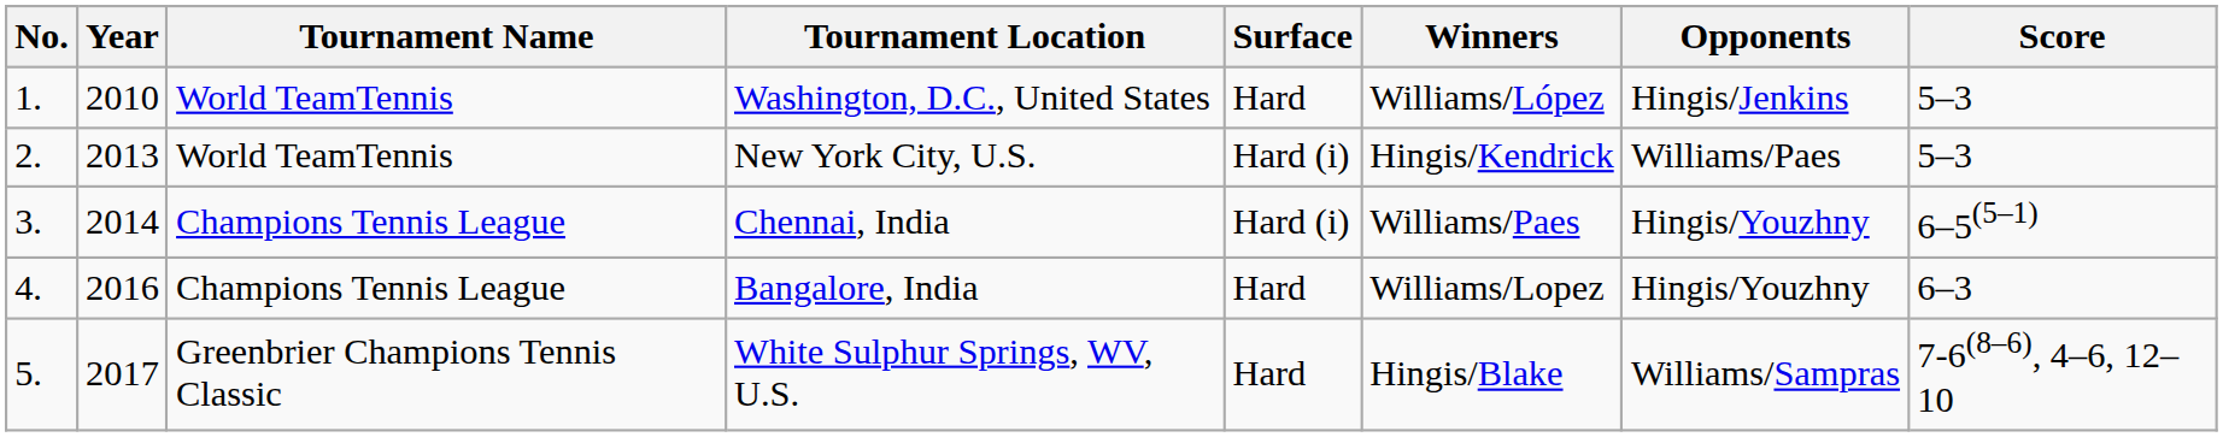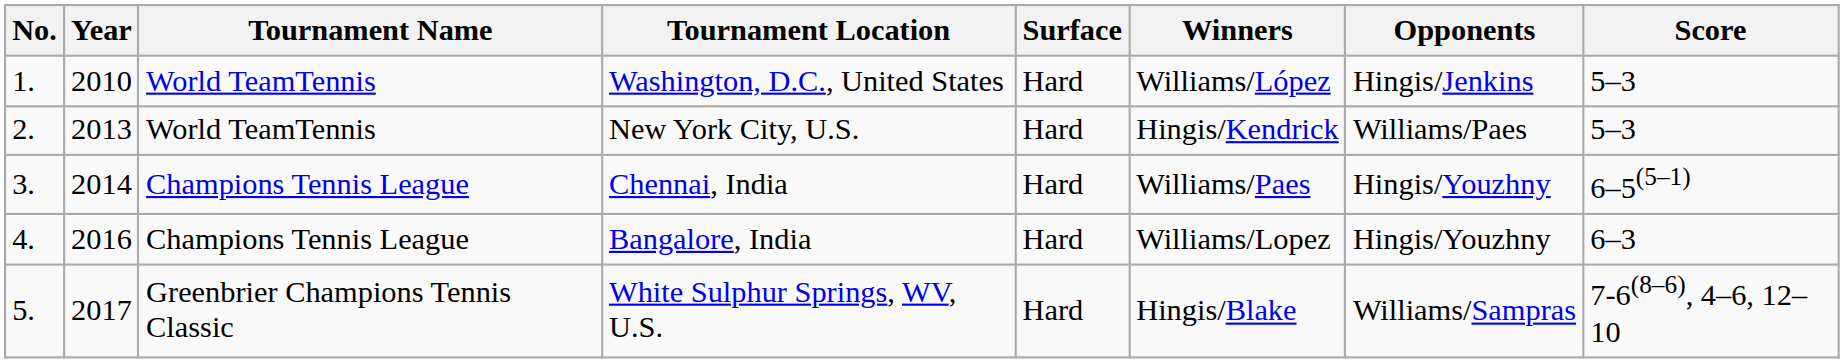 <table class="sortable wikitable" style="font-size:90%;">
 <tr style="background:#eee;">
 <th>No.</th>
 <th>Year</th>
 <th>Tournament Name</th>
 <th>Tournament Location</th>
 <th>Surface</th>
 <th>Winners</th>
 <th>Opponents</th>
 <th>Score</th>
 </tr>
 <tr>
 <td>1.</td>
 <td>2010</td>
 <td><a href='#'>World TeamTennis</a></td>
 <td><a href='#'>Washington, D.C.</a>, United States</td>
 <td>Hard</td>
 <td>Williams/<a href='#'>López</a></td>
 <td>Hingis/<a href='#'>Jenkins</a></td>
 <td>5–3</td>
 </tr>
 <tr>
 <td>2.</td>
 <td>2013</td>
 <td>World TeamTennis</td>
 <td>New York City, U.S.</td>
-<td>Hard (i)</td>
+<td>Hard</td>
 <td>Hingis/<a href='#'>Kendrick</a></td>
 <td>Williams/Paes</td>
 <td>5–3</td>
 </tr>
 <tr>
 <td>3.</td>
 <td>2014</td>
 <td><a href='#'>Champions Tennis League</a></td>
 <td><a href='#'>Chennai</a>, India</td>
-<td>Hard (i)</td>
+<td>Hard</td>
 <td>Williams/<a href='#'>Paes</a></td>
 <td>Hingis/<a href='#'>Youzhny</a></td>
 <td>6–5<sup>(5–1)</sup></td>
 </tr>
 <tr>
 <td>4.</td>
 <td>2016</td>
 <td>Champions Tennis League</td>
 <td><a href='#'>Bangalore</a>, India</td>
 <td>Hard</td>
 <td>Williams/Lopez</td>
 <td>Hingis/Youzhny</td>
 <td>6–3</td>
 </tr>
 <tr>
 <td>5.</td>
 <td>2017</td>
 <td>Greenbrier Champions Tennis Classic</td>
 <td><a href='#'>White Sulphur Springs</a>, <a href='#'>WV</a>, U.S.</td>
 <td>Hard</td>
 <td>Hingis/<a href='#'>Blake</a></td>
 <td>Williams/<a href='#'>Sampras</a></td>
 <td>7-6<sup>(8–6)</sup>, 4–6, 12–10</td>
 </tr>
 </table>
